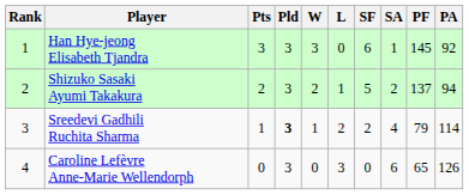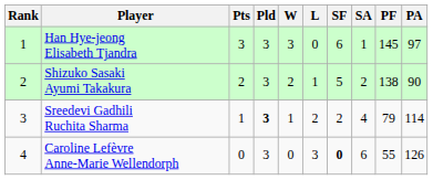 <table class=wikitable style="text-align:center; font-size:90%">
 <tr>
 <th width="20">Rank</th>
 <th width="200">Player</th>
 <th width="20">Pts</th>
 <th width="20">Pld</th>
 <th width="20">W</th>
 <th width="20">L</th>
 <th width="20">SF</th>
 <th width="20">SA</th>
 <th width="20">PF</th>
 <th width="20">PA</th>
 </tr>
 <tr bgcolor="#ccffcc">
 <td>1</td>
 <td style="text-align:left"> <a href='#'>Han Hye-jeong</a><br> <a href='#'>Elisabeth Tjandra</a></td>
 <td>3</td>
 <td>3</td>
 <td>3</td>
 <td>0</td>
 <td>6</td>
 <td>1</td>
 <td>145</td>
-<td>92</td>
+<td>97</td>
 </tr>
 <tr bgcolor="#ccffcc">
 <td>2</td>
 <td style="text-align:left"> <a href='#'>Shizuko Sasaki</a><br> <a href='#'>Ayumi Takakura</a></td>
 <td>2</td>
 <td>3</td>
 <td>2</td>
 <td>1</td>
 <td>5</td>
 <td>2</td>
-<td>137</td>
-<td>94</td>
+<td>138</td>
+<td>90</td>
 </tr>
 <tr>
 <td>3</td>
 <td style="text-align:left"> <a href='#'>Sreedevi Gadhili</a><br> <a href='#'>Ruchita Sharma</a></td>
 <td>1</td>
 <td><strong>3</strong></td>
 <td>1</td>
 <td>2</td>
 <td>2</td>
 <td>4</td>
 <td>79</td>
 <td>114</td>
 </tr>
 <tr>
 <td>4</td>
 <td style="text-align:left"> <a href='#'>Caroline Lefèvre</a><br> <a href='#'>Anne-Marie Wellendorph</a></td>
 <td>0</td>
 <td>3</td>
 <td>0</td>
 <td>3</td>
-<td>0</td>
+<td><strong>0</strong></td>
 <td>6</td>
-<td>65</td>
+<td>55</td>
 <td>126</td>
 </tr>
 </table>
